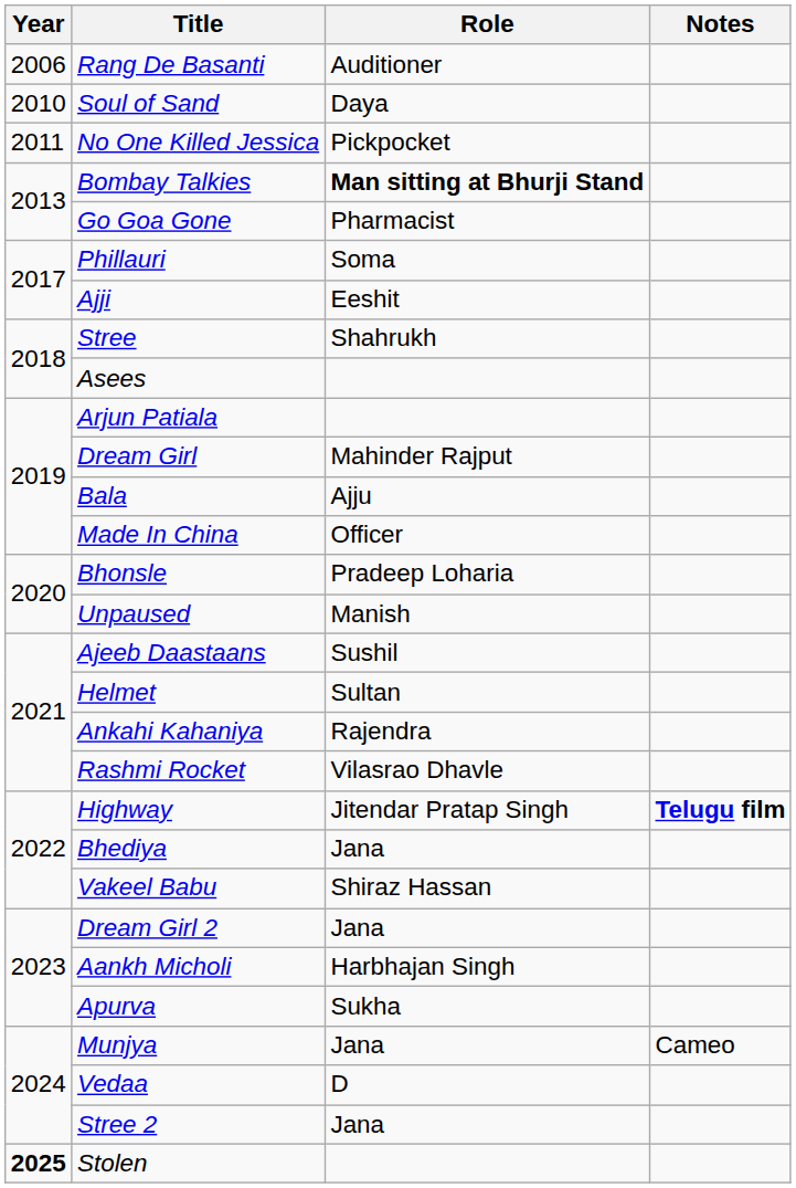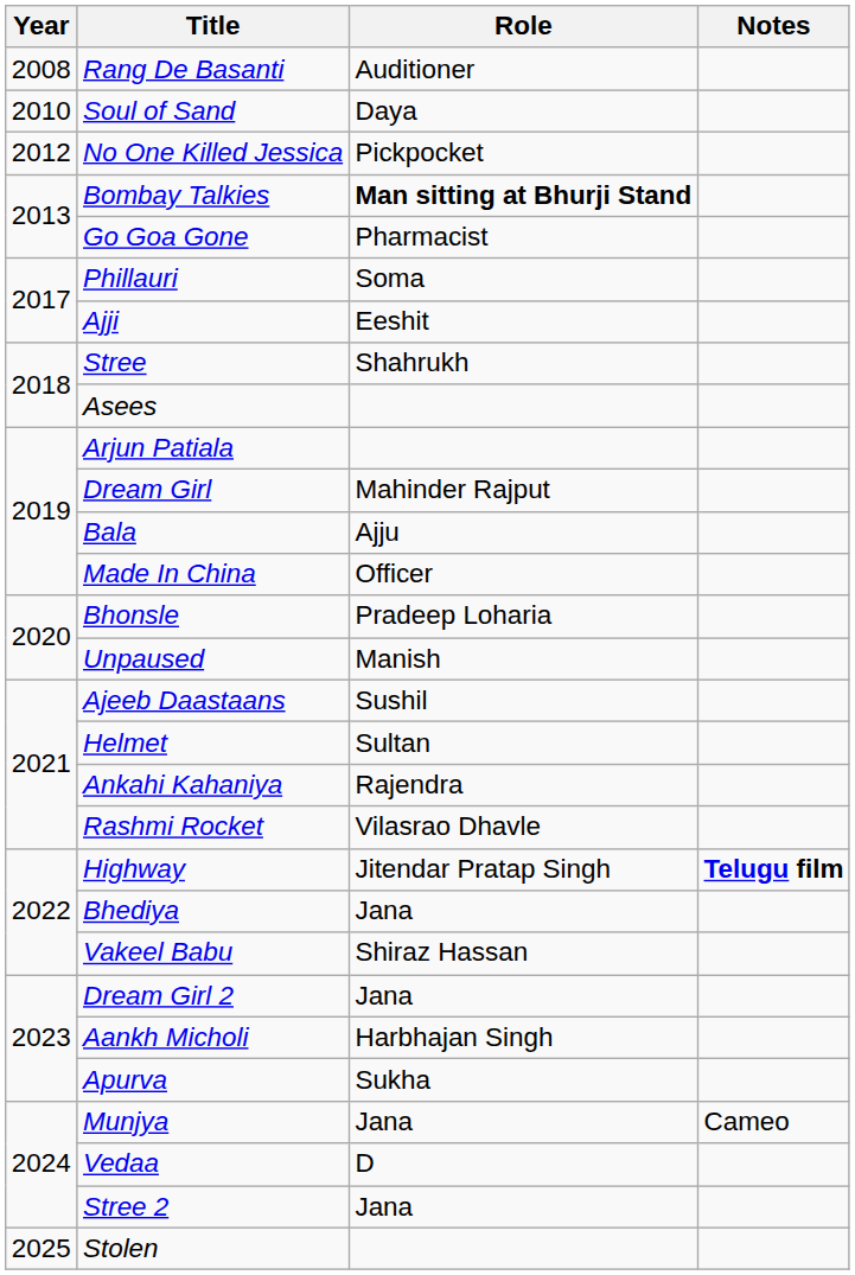 <table class="wikitable sortable">
 <tr>
 <th>Year</th>
 <th>Title</th>
 <th>Role</th>
 <th class="unsortable">Notes</th>
 </tr>
 <tr>
-<td>2006</td>
+<td>2008</td>
 <td><em><a href='#'>Rang De Basanti</a></em></td>
 <td>Auditioner</td>
 <td></td>
 </tr>
 <tr>
 <td>2010</td>
 <td><em><a href='#'>Soul of Sand</a></em></td>
 <td>Daya</td>
 <td></td>
 </tr>
 <tr>
-<td>2011</td>
+<td>2012</td>
 <td><em><a href='#'>No One Killed Jessica</a></em></td>
 <td>Pickpocket</td>
 <td></td>
 </tr>
 <tr>
 <td rowspan="2">2013</td>
 <td><em><a href='#'>Bombay Talkies</a></em></td>
 <td><strong>Man sitting at Bhurji Stand</strong></td>
 <td></td>
 </tr>
 <tr>
 <td><em><a href='#'>Go Goa Gone</a></em></td>
 <td>Pharmacist</td>
 <td></td>
 </tr>
 <tr>
 <td rowspan="2">2017</td>
 <td><em><a href='#'>Phillauri</a></em></td>
 <td>Soma</td>
 <td></td>
 </tr>
 <tr>
 <td><em><a href='#'>Ajji</a></em></td>
 <td>Eeshit</td>
 <td></td>
 </tr>
 <tr>
 <td rowspan="2">2018</td>
 <td><em><a href='#'>Stree</a></em></td>
 <td>Shahrukh</td>
 <td></td>
 </tr>
 <tr>
 <td><em>Asees</em></td>
 <td></td>
 <td></td>
 </tr>
 <tr>
 <td rowspan="4">2019</td>
 <td><em><a href='#'>Arjun Patiala</a></em></td>
 <td></td>
 <td></td>
 </tr>
 <tr>
 <td><em><a href='#'>Dream Girl</a></em></td>
 <td>Mahinder Rajput</td>
 <td></td>
 </tr>
 <tr>
 <td><em><a href='#'>Bala</a></em></td>
 <td>Ajju</td>
 <td></td>
 </tr>
 <tr>
 <td><em><a href='#'>Made In China</a></em></td>
 <td>Officer</td>
 <td></td>
 </tr>
 <tr>
 <td rowspan="2">2020</td>
 <td><em><a href='#'>Bhonsle</a></em></td>
 <td>Pradeep Loharia</td>
 <td></td>
 </tr>
 <tr>
 <td><em><a href='#'>Unpaused</a></em></td>
 <td>Manish</td>
 <td></td>
 </tr>
 <tr>
 <td rowspan="4">2021</td>
 <td><em><a href='#'>Ajeeb Daastaans</a></em></td>
 <td>Sushil</td>
 <td></td>
 </tr>
 <tr>
 <td><em><a href='#'>Helmet</a></em></td>
 <td>Sultan</td>
 <td></td>
 </tr>
 <tr>
 <td><em><a href='#'>Ankahi Kahaniya</a></em></td>
 <td>Rajendra</td>
 <td></td>
 </tr>
 <tr>
 <td><em><a href='#'>Rashmi Rocket</a></em></td>
 <td>Vilasrao Dhavle</td>
 <td></td>
 </tr>
 <tr>
 <td rowspan=3>2022</td>
 <td><em><a href='#'>Highway</a></em></td>
 <td>Jitendar Pratap Singh</td>
 <td><strong><a href='#'>Telugu</a> film</strong></td>
 </tr>
 <tr>
 <td><em><a href='#'>Bhediya</a></em></td>
 <td>Jana</td>
 <td></td>
 </tr>
 <tr>
 <td><em><a href='#'>Vakeel Babu</a></em></td>
 <td>Shiraz Hassan</td>
 <td></td>
 </tr>
 <tr>
 <td rowspan=3>2023</td>
 <td><em><a href='#'>Dream Girl 2</a></em></td>
 <td>Jana</td>
 <td></td>
 </tr>
 <tr>
 <td><em><a href='#'>Aankh Micholi</a></em></td>
 <td>Harbhajan Singh</td>
 <td></td>
 </tr>
 <tr>
 <td><em><a href='#'>Apurva</a></em></td>
 <td>Sukha</td>
 <td></td>
 </tr>
 <tr>
 <td rowspan="3">2024</td>
 <td><em><a href='#'>Munjya</a></em></td>
 <td>Jana</td>
 <td>Cameo</td>
 </tr>
 <tr>
 <td><em><a href='#'>Vedaa</a></em></td>
 <td>D</td>
 <td></td>
 </tr>
 <tr>
 <td><em><a href='#'>Stree 2</a></em></td>
 <td>Jana</td>
 <td></td>
 </tr>
 <tr>
-<td><strong>2025</strong></td>
+<td>2025</td>
 <td><em>Stolen</em></td>
 <td></td>
 <td></td>
 </tr>
 </table>
